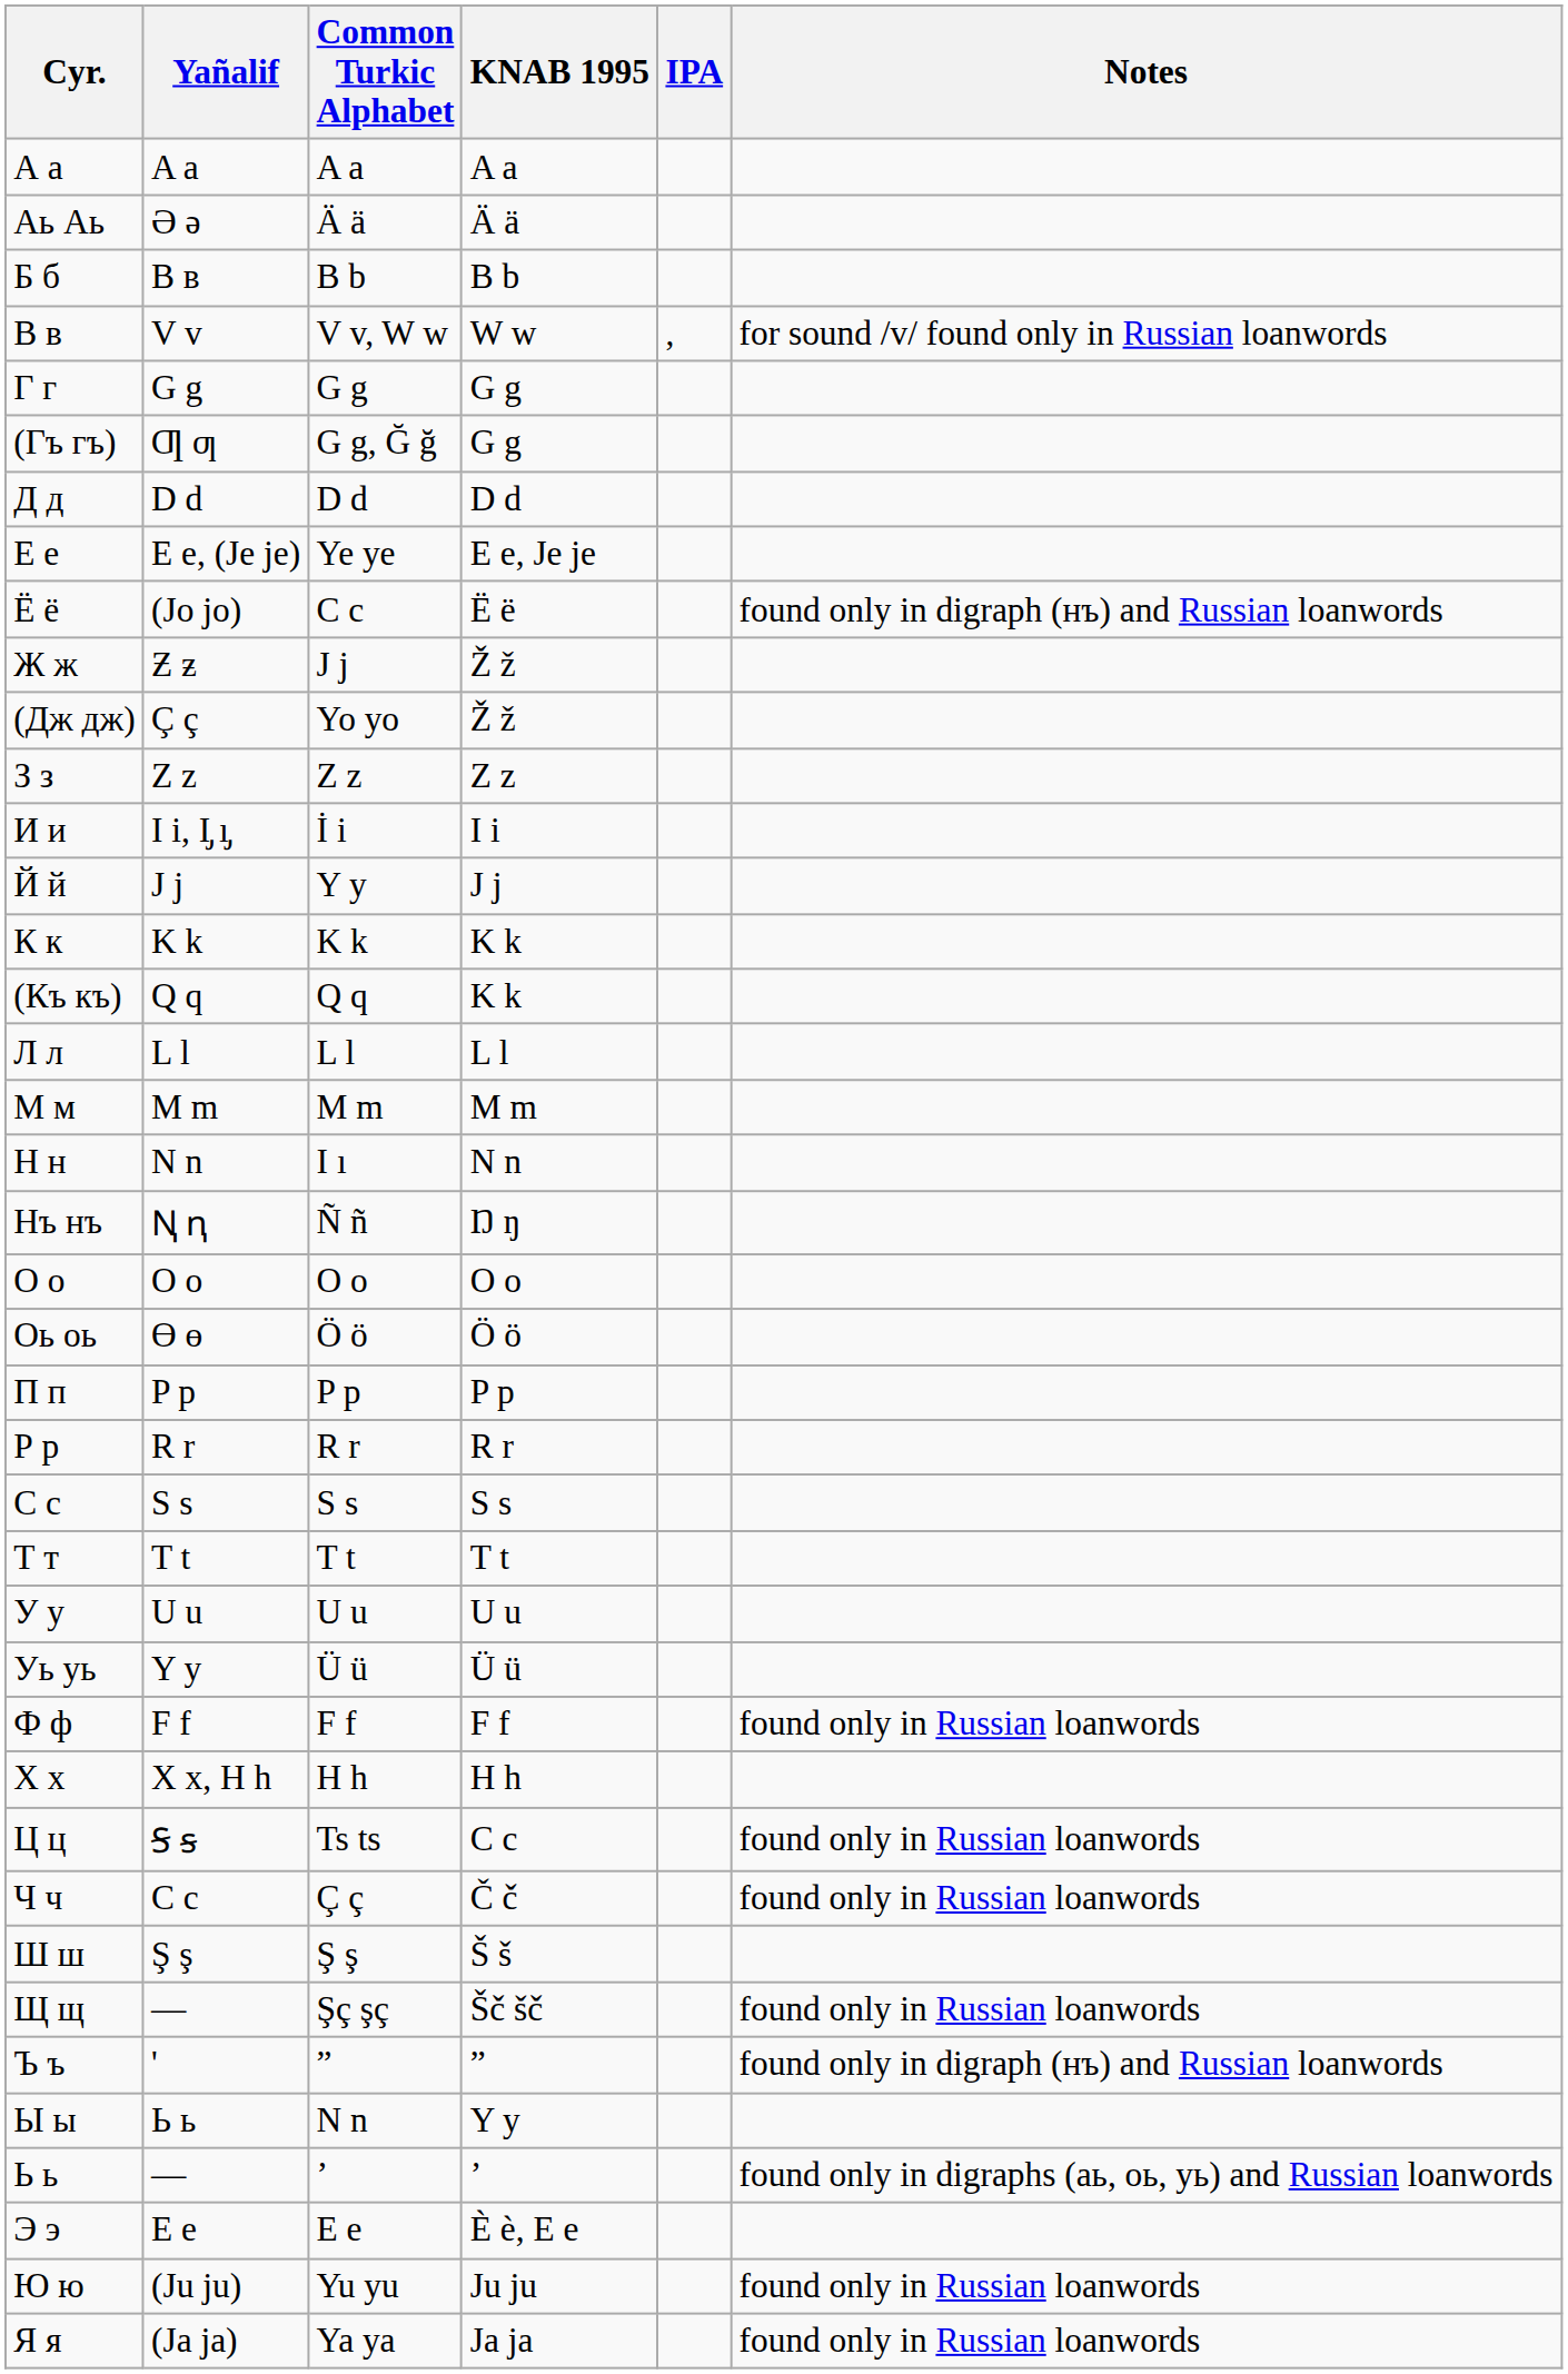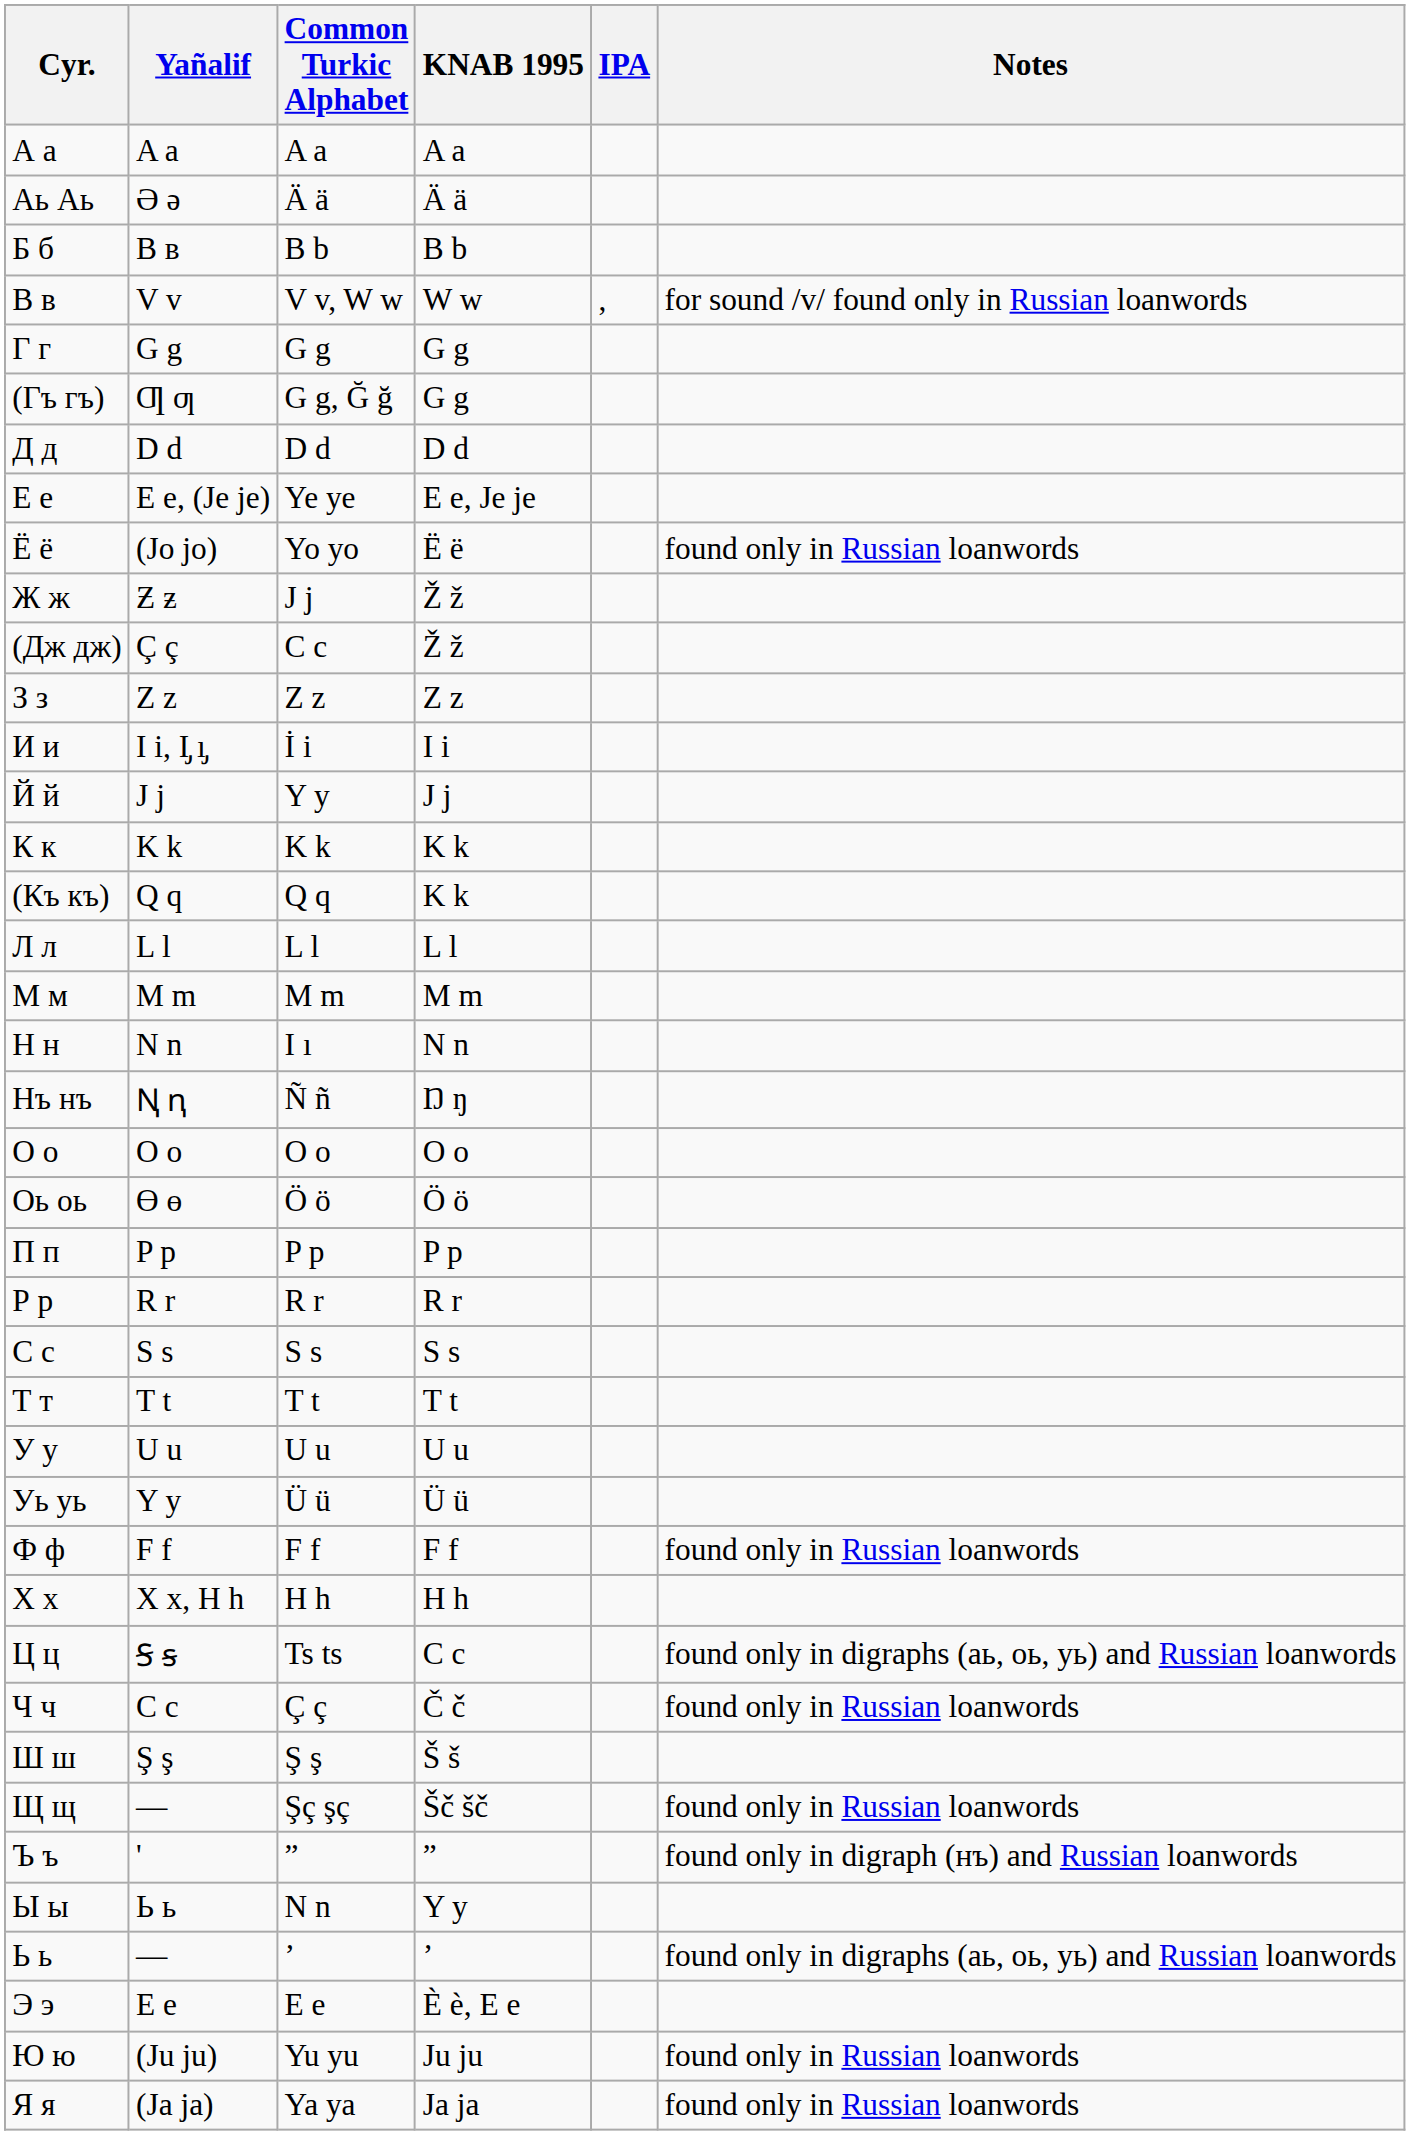 <table class="wikitable">
 <tr>
 <th>Cyr.</th>
 <th><a href='#'>Yañalif</a></th>
 <th><a href='#'>Common<br>Turkic<br>Alphabet</a></th>
 <th>KNAB 1995</th>
 <th><a href='#'>IPA</a></th>
 <th>Notes</th>
 </tr>
 <tr>
 <td>А а</td>
 <td>A a</td>
 <td>A a</td>
 <td>A a</td>
 <td></td>
 <td></td>
 </tr>
 <tr>
 <td>Аь Аь</td>
 <td>Ə ə</td>
 <td>Ä ä</td>
 <td>Ä ä</td>
 <td></td>
 <td></td>
 </tr>
 <tr>
 <td>Б б</td>
 <td>B в</td>
 <td>B b</td>
 <td>B b</td>
 <td></td>
 <td></td>
 </tr>
 <tr>
 <td>В в</td>
 <td>V v</td>
 <td>V v, W w</td>
 <td>W w</td>
 <td>, </td>
 <td>for sound /v/ found only in <a href='#'>Russian</a> loanwords</td>
 </tr>
 <tr>
 <td>Г г</td>
 <td>G g</td>
 <td>G g</td>
 <td>G g</td>
 <td></td>
 <td></td>
 </tr>
 <tr>
 <td>(Гъ гъ)</td>
 <td>Ƣ ƣ</td>
 <td>G g, Ğ ğ</td>
 <td>G g</td>
 <td></td>
 <td></td>
 </tr>
 <tr>
 <td>Д д</td>
 <td>D d</td>
 <td>D d</td>
 <td>D d</td>
 <td></td>
 <td></td>
 </tr>
 <tr>
 <td>Е е</td>
 <td>E e, (Je je)</td>
 <td>Ye ye</td>
 <td>E e, Je je</td>
 <td></td>
 <td></td>
 </tr>
 <tr>
 <td>Ё ё</td>
 <td>(Jo jo)</td>
-<td>C c</td>
+<td>Yo yo</td>
 <td>Ë ë</td>
 <td></td>
-<td>found only in digraph (нъ) and <a href='#'>Russian</a> loanwords</td>
+<td>found only in <a href='#'>Russian</a> loanwords</td>
 </tr>
 <tr>
 <td>Ж ж</td>
 <td>Ƶ ƶ</td>
 <td>J j</td>
 <td>Ž ž</td>
 <td></td>
 <td></td>
 </tr>
 <tr>
 <td>(Дж дж)</td>
 <td>Ç ç</td>
-<td>Yo yo</td>
+<td>C c</td>
 <td>Ž ž</td>
 <td></td>
 <td></td>
 </tr>
 <tr>
 <td>З з</td>
 <td>Z z</td>
 <td>Z z</td>
 <td>Z z</td>
 <td></td>
 <td></td>
 </tr>
 <tr>
 <td>И и</td>
 <td>I i, I̡ ı̡</td>
 <td>İ i</td>
 <td>I i</td>
 <td></td>
 <td></td>
 </tr>
 <tr>
 <td>Й й</td>
 <td>J j</td>
 <td>Y y</td>
 <td>J j</td>
 <td></td>
 <td></td>
 </tr>
 <tr>
 <td>К к</td>
 <td>K k</td>
 <td>K k</td>
 <td>K k</td>
 <td></td>
 <td></td>
 </tr>
 <tr>
 <td>(Къ къ)</td>
 <td>Q q</td>
 <td>Q q</td>
 <td>K k</td>
 <td></td>
 <td></td>
 </tr>
 <tr>
 <td>Л л</td>
 <td>L l</td>
 <td>L l</td>
 <td>L l</td>
 <td></td>
 <td></td>
 </tr>
 <tr>
 <td>М м</td>
 <td>M m</td>
 <td>M m</td>
 <td>M m</td>
 <td></td>
 <td></td>
 </tr>
 <tr>
 <td>Н н</td>
 <td>N n</td>
 <td>I ı</td>
 <td>N n</td>
 <td></td>
 <td></td>
 </tr>
 <tr>
 <td>Нъ нъ</td>
 <td>Ꞑ ꞑ</td>
 <td>Ñ ñ</td>
 <td>Ŋ ŋ</td>
 <td></td>
 <td></td>
 </tr>
 <tr>
 <td>О о</td>
 <td>O o</td>
 <td>O o</td>
 <td>O o</td>
 <td></td>
 <td></td>
 </tr>
 <tr>
 <td>Оь оь</td>
 <td>Ө ө</td>
 <td>Ö ö</td>
 <td>Ö ö</td>
 <td></td>
 <td></td>
 </tr>
 <tr>
 <td>П п</td>
 <td>P p</td>
 <td>P p</td>
 <td>P p</td>
 <td></td>
 <td></td>
 </tr>
 <tr>
 <td>Р р</td>
 <td>R r</td>
 <td>R r</td>
 <td>R r</td>
 <td></td>
 <td></td>
 </tr>
 <tr>
 <td>С с</td>
 <td>S s</td>
 <td>S s</td>
 <td>S s</td>
 <td></td>
 <td></td>
 </tr>
 <tr>
 <td>Т т</td>
 <td>T t</td>
 <td>T t</td>
 <td>T t</td>
 <td></td>
 <td></td>
 </tr>
 <tr>
 <td>У у</td>
 <td>U u</td>
 <td>U u</td>
 <td>U u</td>
 <td></td>
 <td></td>
 </tr>
 <tr>
 <td>Уь уь</td>
 <td>Y y</td>
 <td>Ü ü</td>
 <td>Ü ü</td>
 <td></td>
 <td></td>
 </tr>
 <tr>
 <td>Ф ф</td>
 <td>F f</td>
 <td>F f</td>
 <td>F f</td>
 <td></td>
 <td>found only in <a href='#'>Russian</a> loanwords</td>
 </tr>
 <tr>
 <td>Х х</td>
 <td>X x, H h</td>
 <td>H h</td>
 <td>H h</td>
 <td></td>
 <td></td>
 </tr>
 <tr>
 <td>Ц ц</td>
 <td>Ꞩ ꞩ</td>
 <td>Ts ts</td>
 <td>C c</td>
 <td></td>
-<td>found only in <a href='#'>Russian</a> loanwords</td>
+<td>found only in digraphs (аь, оь, уь) and <a href='#'>Russian</a> loanwords</td>
 </tr>
 <tr>
 <td>Ч ч</td>
 <td>C c</td>
 <td>Ç ç</td>
 <td>Č č</td>
 <td></td>
 <td>found only in <a href='#'>Russian</a> loanwords</td>
 </tr>
 <tr>
 <td>Ш ш</td>
 <td>Ş ş</td>
 <td>Ş ş</td>
 <td>Š š</td>
 <td></td>
 <td></td>
 </tr>
 <tr>
 <td>Щ щ</td>
 <td>—</td>
 <td>Şç şç</td>
 <td>Šč šč</td>
 <td></td>
 <td>found only in <a href='#'>Russian</a> loanwords</td>
 </tr>
 <tr>
 <td>Ъ ъ</td>
 <td>'</td>
 <td>”</td>
 <td>”</td>
 <td></td>
 <td>found only in digraph (нъ) and <a href='#'>Russian</a> loanwords</td>
 </tr>
 <tr>
 <td>Ы ы</td>
 <td>Ь ь</td>
 <td>N n</td>
 <td>Y y</td>
 <td></td>
 <td></td>
 </tr>
 <tr>
 <td>Ь ь</td>
 <td>—</td>
 <td>’</td>
 <td>’</td>
 <td></td>
 <td>found only in digraphs (аь, оь, уь) and <a href='#'>Russian</a> loanwords</td>
 </tr>
 <tr>
 <td>Э э</td>
 <td>E e</td>
 <td>E e</td>
 <td>È è, E e</td>
 <td></td>
 <td></td>
 </tr>
 <tr>
 <td>Ю ю</td>
 <td>(Ju ju)</td>
 <td>Yu yu</td>
 <td>Ju ju</td>
 <td></td>
 <td>found only in <a href='#'>Russian</a> loanwords</td>
 </tr>
 <tr>
 <td>Я я</td>
 <td>(Ja ja)</td>
 <td>Ya ya</td>
 <td>Ja ja</td>
 <td></td>
 <td>found only in <a href='#'>Russian</a> loanwords</td>
 </tr>
 </table>
